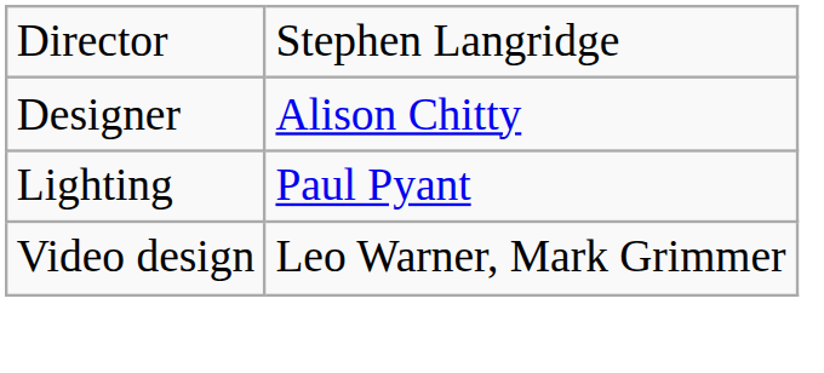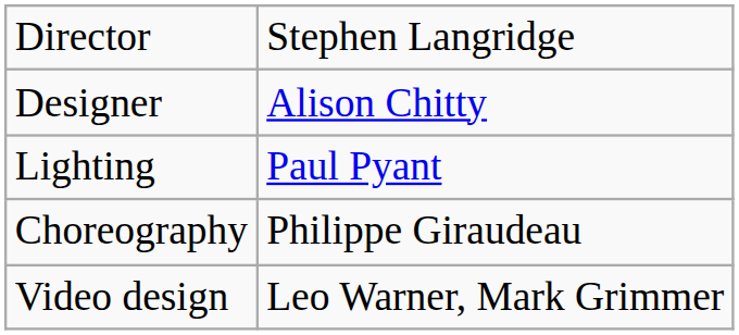 <table class="wikitable">
 <tr>
 <td>Director</td>
 <td>Stephen Langridge</td>
 </tr>
 <tr>
 <td>Designer</td>
 <td><a href='#'>Alison Chitty</a></td>
 </tr>
 <tr>
 <td>Lighting</td>
 <td><a href='#'>Paul Pyant</a></td>
 </tr>
 <tr>
+<td>Choreography</td>
+<td>Philippe Giraudeau</td>
+</tr>
+<tr>
 <td>Video design</td>
 <td>Leo Warner, Mark Grimmer</td>
 </tr>
 </table>
